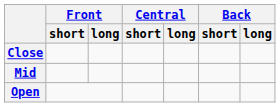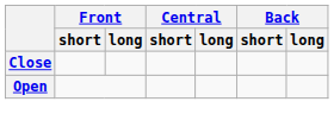 <table class="wikitable" style="text-align: center;">
 <tr>
 <th rowspan=2></th>
 <th colspan=2><a href='#'>Front</a></th>
 <th colspan=2><a href='#'>Central</a></th>
 <th colspan=2><a href='#'>Back</a></th>
 </tr>
 <tr class=small>
 <th>short</th>
 <th>long</th>
 <th>short</th>
 <th>long</th>
 <th>short</th>
 <th>long</th>
 </tr>
 <tr>
 <th><a href='#'>Close</a></th>
 <td></td>
 <td></td>
 <td></td>
 <td></td>
 <td></td>
 <td></td>
 </tr>
 <tr>
-<th><a href='#'>Mid</a></th>
-<td></td>
-<td></td>
-<td></td>
-<td></td>
-<td></td>
-<td></td>
-</tr>
-<tr>
 <th><a href='#'>Open</a></th>
 <td colspan="2"></td>
 <td></td>
 <td></td>
 <td></td>
 <td></td>
 </tr>
 </table>
